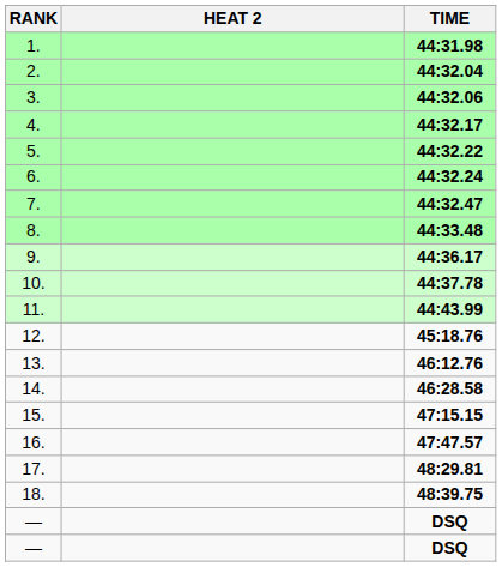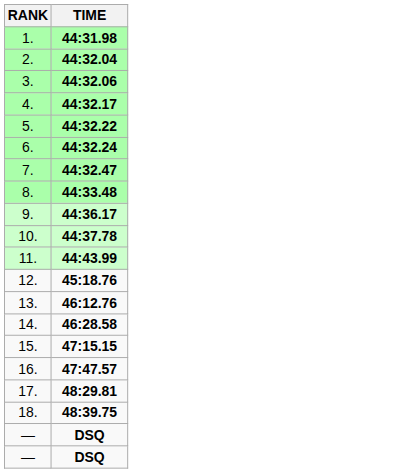 <table class="wikitable" style="border-collapse: collapse; font-size: 90%;">
 <tr>
 <th>RANK</th>
-<th align="center" style="width: 20em">HEAT 2</th>
 <th style="width: 5em">TIME</th>
 </tr>
 <tr bgcolor="#aaffaa">
 <td align="center">1.</td>
-<td></td>
 <td align="center"><strong>44:31.98</strong></td>
 </tr>
 <tr bgcolor="#aaffaa">
 <td align="center">2.</td>
-<td></td>
 <td align="center"><strong>44:32.04</strong></td>
 </tr>
 <tr bgcolor="#aaffaa">
 <td align="center">3.</td>
-<td></td>
 <td align="center"><strong>44:32.06</strong></td>
 </tr>
 <tr bgcolor="#aaffaa">
 <td align="center">4.</td>
-<td></td>
 <td align="center"><strong>44:32.17</strong></td>
 </tr>
 <tr bgcolor="#aaffaa">
 <td align="center">5.</td>
-<td></td>
 <td align="center"><strong>44:32.22</strong></td>
 </tr>
 <tr bgcolor="#aaffaa">
 <td align="center">6.</td>
-<td></td>
 <td align="center"><strong>44:32.24</strong></td>
 </tr>
 <tr bgcolor="#aaffaa">
 <td align="center">7.</td>
-<td></td>
 <td align="center"><strong>44:32.47</strong></td>
 </tr>
 <tr bgcolor="#aaffaa">
 <td align="center">8.</td>
-<td></td>
 <td align="center"><strong>44:33.48</strong></td>
 </tr>
 <tr bgcolor="#ccffcc">
 <td align="center">9.</td>
-<td></td>
 <td align="center"><strong>44:36.17</strong></td>
 </tr>
 <tr bgcolor="#ccffcc">
 <td align="center">10.</td>
-<td></td>
 <td align="center"><strong>44:37.78</strong></td>
 </tr>
 <tr bgcolor="#ccffcc">
 <td align="center">11.</td>
-<td></td>
 <td align="center"><strong>44:43.99</strong></td>
 </tr>
 <tr>
 <td align="center">12.</td>
-<td></td>
 <td align="center"><strong>45:18.76</strong></td>
 </tr>
 <tr>
 <td align="center">13.</td>
-<td></td>
 <td align="center"><strong>46:12.76</strong></td>
 </tr>
 <tr>
 <td align="center">14.</td>
-<td></td>
 <td align="center"><strong>46:28.58</strong></td>
 </tr>
 <tr>
 <td align="center">15.</td>
-<td></td>
 <td align="center"><strong>47:15.15</strong></td>
 </tr>
 <tr>
 <td align="center">16.</td>
-<td></td>
 <td align="center"><strong>47:47.57</strong></td>
 </tr>
 <tr>
 <td align="center">17.</td>
-<td></td>
 <td align="center"><strong>48:29.81</strong></td>
 </tr>
 <tr>
 <td align="center">18.</td>
-<td></td>
 <td align="center"><strong>48:39.75</strong></td>
 </tr>
 <tr>
 <td align="center">—</td>
-<td></td>
 <td align="center"><strong>DSQ</strong></td>
 </tr>
 <tr>
 <td align="center">—</td>
-<td></td>
 <td align="center"><strong>DSQ</strong></td>
 </tr>
 </table>
